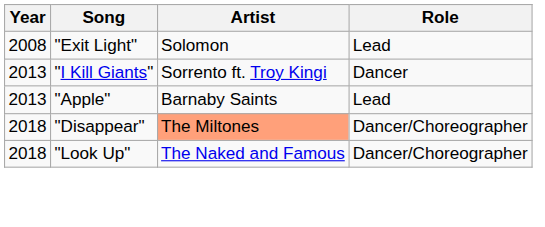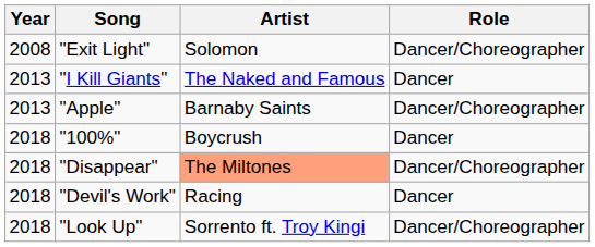 <table class="wikitable sortable">
 <tr>
 <th>Year</th>
 <th>Song</th>
 <th>Artist</th>
 <th class="unsortable">Role</th>
 </tr>
 <tr>
 <td>2008</td>
 <td>"Exit Light"</td>
 <td>Solomon</td>
-<td>Lead</td>
+<td>Dancer/Choreographer</td>
 </tr>
 <tr>
 <td>2013</td>
 <td>"<a href='#'>I Kill Giants</a>"</td>
-<td>Sorrento ft. <a href='#'>Troy Kingi</a></td>
+<td><a href='#'>The Naked and Famous</a></td>
 <td>Dancer</td>
 </tr>
 <tr>
 <td>2013</td>
 <td>"Apple"</td>
 <td>Barnaby Saints</td>
-<td>Lead</td>
+<td>Dancer/Choreographer</td>
+</tr>
+<tr>
+<td>2018</td>
+<td>"100%"</td>
+<td>Boycrush</td>
+<td>Dancer</td>
 </tr>
 <tr>
 <td>2018</td>
 <td>"Disappear"</td>
 <td style="background: lightsalmon;">The Miltones</td>
 <td>Dancer/Choreographer</td>
 </tr>
 <tr>
 <td>2018</td>
+<td>"Devil's Work"</td>
+<td>Racing</td>
+<td>Dancer</td>
+</tr>
+<tr>
+<td>2018</td>
 <td>"Look Up"</td>
-<td><a href='#'>The Naked and Famous</a></td>
+<td>Sorrento ft. <a href='#'>Troy Kingi</a></td>
 <td>Dancer/Choreographer</td>
 </tr>
 </table>
